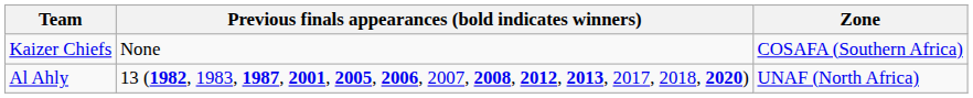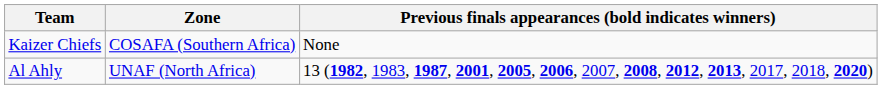 <table class="wikitable">
 <tr>
 <th>Team</th>
+<th>Zone</th>
 <th>Previous finals appearances (bold indicates winners)</th>
-<th>Zone</th>
 </tr>
 <tr>
 <td> <a href='#'>Kaizer Chiefs</a></td>
+<td><a href='#'>COSAFA (Southern Africa)</a></td>
 <td>None</td>
-<td><a href='#'>COSAFA (Southern Africa)</a></td>
 </tr>
 <tr>
 <td> <a href='#'>Al Ahly</a></td>
+<td><a href='#'>UNAF (North Africa)</a></td>
 <td>13 (<strong><a href='#'>1982</a></strong>, <a href='#'>1983</a>, <strong><a href='#'>1987</a></strong>, <strong><a href='#'>2001</a></strong>, <strong><a href='#'>2005</a></strong>, <strong><a href='#'>2006</a></strong>, <a href='#'>2007</a>, <strong><a href='#'>2008</a></strong>, <strong><a href='#'>2012</a></strong>, <strong><a href='#'>2013</a></strong>, <a href='#'>2017</a>, <a href='#'>2018</a>, <strong><a href='#'>2020</a></strong>)</td>
-<td><a href='#'>UNAF (North Africa)</a></td>
 </tr>
 </table>
